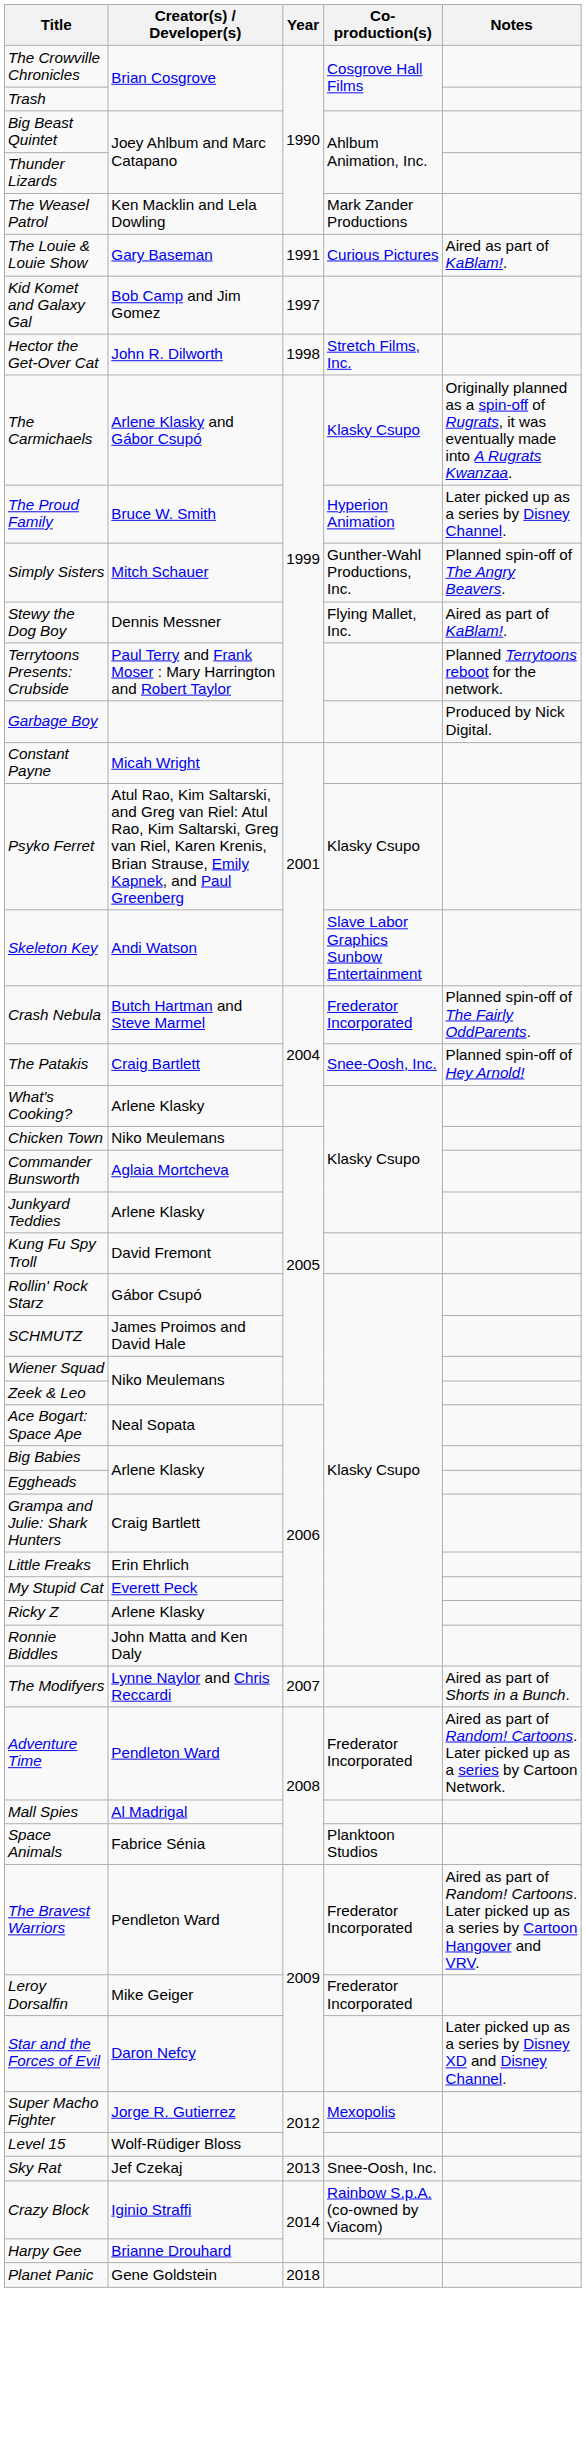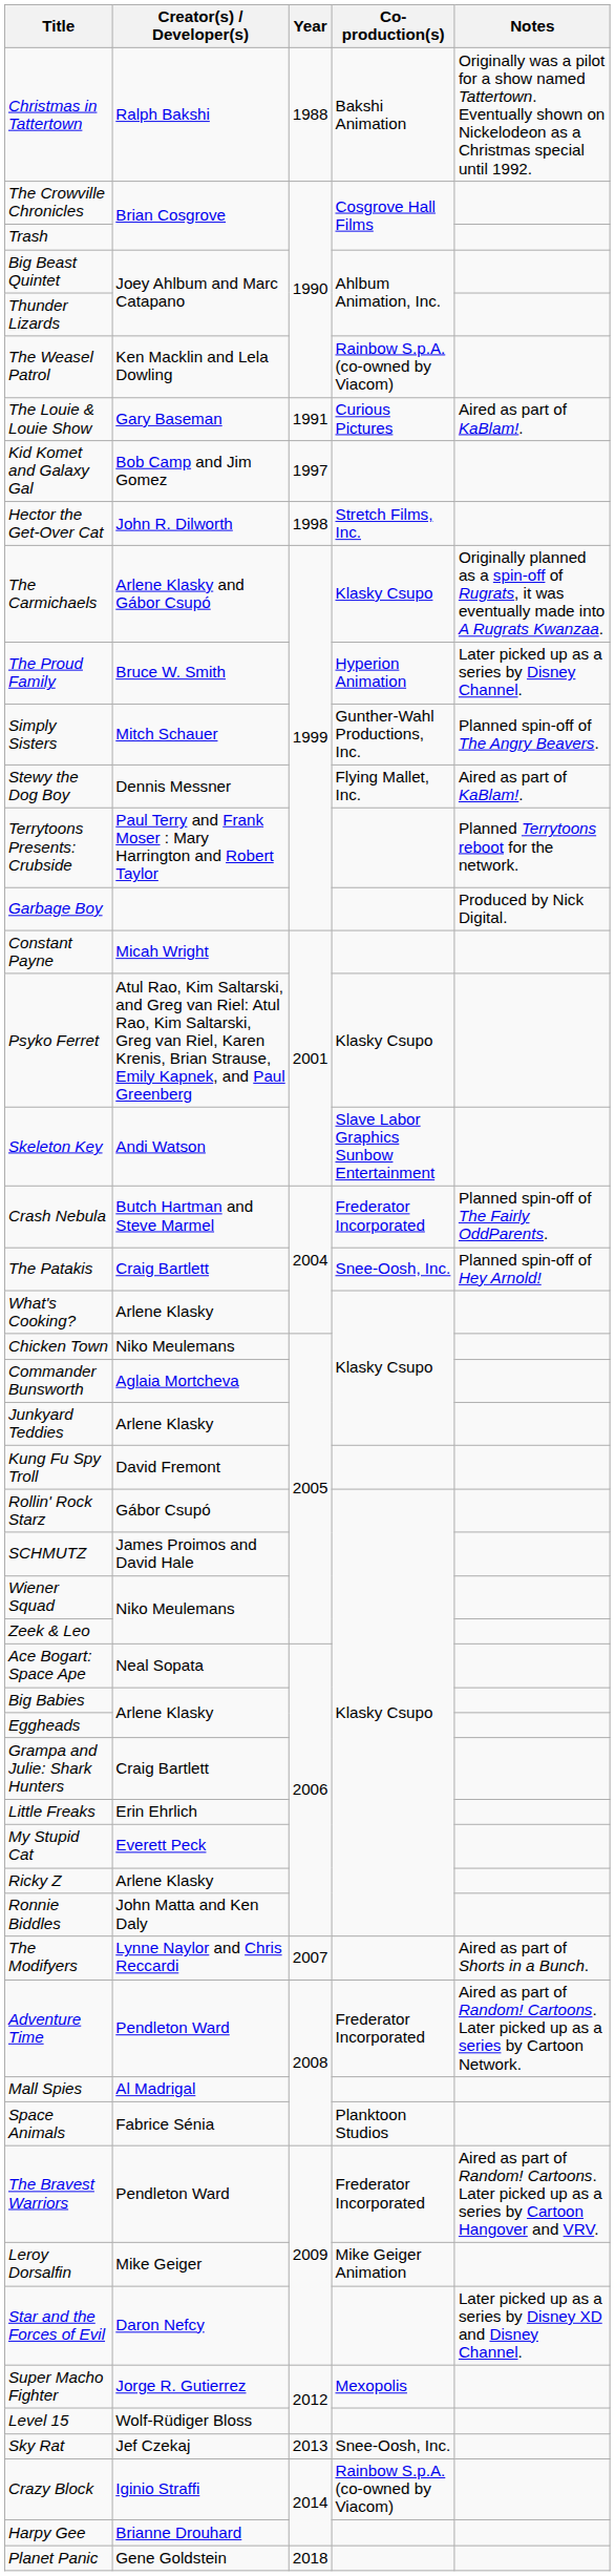 <table class="wikitable sortable">
 <tr>
 <th>Title</th>
 <th>Creator(s) / Developer(s)</th>
 <th>Year</th>
 <th>Co-production(s)</th>
 <th>Notes</th>
+</tr>
+<tr>
+<td><em><a href='#'>Christmas in Tattertown</a></em></td>
+<td><a href='#'>Ralph Bakshi</a></td>
+<td>1988</td>
+<td>Bakshi Animation</td>
+<td>Originally was a pilot for a show named <em>Tattertown</em>. Eventually shown on Nickelodeon as a Christmas special until 1992.</td>
 </tr>
 <tr>
 <td><em>The Crowville Chronicles</em></td>
 <td rowspan="2"><a href='#'>Brian Cosgrove</a></td>
 <td rowspan="5">1990</td>
 <td rowspan="2"><a href='#'>Cosgrove Hall Films</a></td>
 <td></td>
 </tr>
 <tr>
 <td><em>Trash</em></td>
 <td></td>
 </tr>
 <tr>
 <td><em>Big Beast Quintet</em></td>
 <td rowspan="2">Joey Ahlbum and Marc Catapano</td>
 <td rowspan="2">Ahlbum Animation, Inc.</td>
 <td></td>
 </tr>
 <tr>
 <td><em>Thunder Lizards</em></td>
 <td></td>
 </tr>
 <tr>
 <td><em>The Weasel Patrol</em></td>
 <td>Ken Macklin and Lela Dowling</td>
-<td>Mark Zander Productions</td>
+<td><a href='#'>Rainbow S.p.A.</a> (co-owned by Viacom)</td>
 <td></td>
 </tr>
 <tr>
 <td><em>The Louie & Louie Show</em></td>
 <td><a href='#'>Gary Baseman</a></td>
 <td>1991</td>
 <td><a href='#'>Curious Pictures</a></td>
 <td>Aired as part of <em><a href='#'>KaBlam!</a></em>.</td>
 </tr>
 <tr>
 <td><em>Kid Komet and Galaxy Gal</em></td>
 <td><a href='#'>Bob Camp</a> and Jim Gomez</td>
 <td>1997</td>
 <td></td>
 <td></td>
 </tr>
 <tr>
 <td><em>Hector the Get-Over Cat</em></td>
 <td><a href='#'>John R. Dilworth</a></td>
 <td>1998</td>
 <td><a href='#'>Stretch Films, Inc.</a></td>
 <td></td>
 </tr>
 <tr>
 <td><em>The Carmichaels</em></td>
 <td><a href='#'>Arlene Klasky</a> and <a href='#'>Gábor Csupó</a></td>
 <td rowspan="6">1999</td>
 <td><a href='#'>Klasky Csupo</a></td>
 <td>Originally planned as a <a href='#'>spin-off</a> of <em><a href='#'>Rugrats</a></em>, it was eventually made into <em><a href='#'>A Rugrats Kwanzaa</a></em>.</td>
 </tr>
 <tr>
 <td><em><a href='#'>The Proud Family</a></em></td>
 <td><a href='#'>Bruce W. Smith</a></td>
 <td><a href='#'>Hyperion Animation</a></td>
 <td>Later picked up as a series by <a href='#'>Disney Channel</a>.</td>
 </tr>
 <tr>
 <td><em>Simply Sisters</em></td>
 <td><a href='#'>Mitch Schauer</a></td>
 <td>Gunther-Wahl Productions, Inc.</td>
 <td>Planned spin-off of <em><a href='#'>The Angry Beavers</a></em>.</td>
 </tr>
 <tr>
 <td><em>Stewy the Dog Boy</em></td>
 <td>Dennis Messner</td>
 <td>Flying Mallet, Inc.</td>
 <td>Aired as part of <em><a href='#'>KaBlam!</a></em>.</td>
 </tr>
 <tr>
 <td><em>Terrytoons Presents: Crubside</em></td>
 <td><a href='#'>Paul Terry</a> and <a href='#'>Frank Moser</a> : Mary Harrington and <a href='#'>Robert Taylor</a></td>
 <td></td>
 <td>Planned <em><a href='#'>Terrytoons</a></em> <a href='#'>reboot</a> for the network.</td>
 </tr>
 <tr>
 <td><em><a href='#'>Garbage Boy</a></em></td>
 <td></td>
 <td></td>
 <td>Produced by Nick Digital.</td>
 </tr>
 <tr>
 <td><em>Constant Payne</em></td>
 <td><a href='#'>Micah Wright</a></td>
 <td rowspan="3">2001</td>
 <td></td>
 <td></td>
 </tr>
 <tr>
 <td><em>Psyko Ferret</em></td>
 <td>Atul Rao, Kim Saltarski, and Greg van Riel: Atul Rao, Kim Saltarski, Greg van Riel, Karen Krenis, Brian Strause, <a href='#'>Emily Kapnek</a>, and <a href='#'>Paul Greenberg</a></td>
 <td>Klasky Csupo</td>
 <td></td>
 </tr>
 <tr>
 <td><em><a href='#'>Skeleton Key</a></em></td>
 <td><a href='#'>Andi Watson</a></td>
 <td><a href='#'>Slave Labor Graphics</a><br><a href='#'>Sunbow Entertainment</a></td>
 <td></td>
 </tr>
 <tr>
 <td><em>Crash Nebula</em></td>
 <td><a href='#'>Butch Hartman</a> and <a href='#'>Steve Marmel</a></td>
 <td rowspan="3">2004</td>
 <td><a href='#'>Frederator Incorporated</a></td>
 <td>Planned spin-off of <em><a href='#'>The Fairly OddParents</a></em>.</td>
 </tr>
 <tr>
 <td><em> The Patakis</em></td>
 <td><a href='#'>Craig Bartlett</a></td>
 <td><a href='#'>Snee-Oosh, Inc.</a></td>
 <td>Planned spin-off of <em><a href='#'>Hey Arnold!</a></em></td>
 </tr>
 <tr>
 <td><em>What's Cooking?</em></td>
 <td>Arlene Klasky</td>
 <td rowspan="4">Klasky Csupo</td>
 <td></td>
 </tr>
 <tr>
 <td><em>Chicken Town</em></td>
 <td>Niko Meulemans</td>
 <td rowspan="8">2005</td>
 <td></td>
 </tr>
 <tr>
 <td><em>Commander Bunsworth</em></td>
 <td><a href='#'>Aglaia Mortcheva</a></td>
 <td></td>
 </tr>
 <tr>
 <td><em>Junkyard Teddies</em></td>
 <td>Arlene Klasky</td>
 <td></td>
 </tr>
 <tr>
 <td><em>Kung Fu Spy Troll</em></td>
 <td>David Fremont</td>
 <td></td>
 <td></td>
 </tr>
 <tr>
 <td><em>Rollin' Rock Starz</em></td>
 <td>Gábor Csupó</td>
 <td rowspan="12">Klasky Csupo</td>
 <td></td>
 </tr>
 <tr>
 <td><em>SCHMUTZ</em></td>
 <td>James Proimos and David Hale</td>
 <td></td>
 </tr>
 <tr>
 <td><em>Wiener Squad</em></td>
 <td rowspan="2">Niko Meulemans</td>
 <td></td>
 </tr>
 <tr>
 <td><em>Zeek & Leo</em></td>
 <td></td>
 </tr>
 <tr>
 <td><em>Ace Bogart: Space Ape</em></td>
 <td>Neal Sopata</td>
 <td rowspan="8">2006</td>
 <td></td>
 </tr>
 <tr>
 <td><em>Big Babies</em></td>
 <td rowspan="2">Arlene Klasky</td>
 <td></td>
 </tr>
 <tr>
 <td><em>Eggheads</em></td>
 <td></td>
 </tr>
 <tr>
 <td><em>Grampa and Julie: Shark Hunters</em></td>
 <td>Craig Bartlett</td>
 <td></td>
 </tr>
 <tr>
 <td><em>Little Freaks</em></td>
 <td>Erin Ehrlich</td>
 <td></td>
 </tr>
 <tr>
 <td><em>My Stupid Cat</em></td>
 <td><a href='#'>Everett Peck</a></td>
 <td></td>
 </tr>
 <tr>
 <td><em>Ricky Z</em></td>
 <td>Arlene Klasky</td>
 <td></td>
 </tr>
 <tr>
 <td><em>Ronnie Biddles</em></td>
 <td>John Matta and Ken Daly</td>
 <td></td>
 </tr>
 <tr>
 <td><em>The Modifyers</em></td>
 <td><a href='#'>Lynne Naylor</a> and <a href='#'>Chris Reccardi</a></td>
 <td>2007</td>
 <td></td>
 <td>Aired as part of <em>Shorts in a Bunch</em>.</td>
 </tr>
 <tr>
 <td><em><a href='#'>Adventure Time</a></em></td>
 <td><a href='#'>Pendleton Ward</a></td>
 <td rowspan="3">2008</td>
 <td>Frederator Incorporated</td>
 <td>Aired as part of <em><a href='#'>Random! Cartoons</a></em>. Later picked up as a <a href='#'>series</a> by Cartoon Network.</td>
 </tr>
 <tr>
 <td><em>Mall Spies</em></td>
 <td><a href='#'>Al Madrigal</a></td>
 <td></td>
 <td></td>
 </tr>
 <tr>
 <td><em>Space Animals</em></td>
 <td>Fabrice Sénia</td>
 <td>Planktoon Studios</td>
 <td></td>
 </tr>
 <tr>
 <td><em><a href='#'>The Bravest Warriors</a></em></td>
 <td>Pendleton Ward</td>
 <td rowspan="3">2009</td>
 <td>Frederator Incorporated</td>
 <td>Aired as part of <em>Random! Cartoons</em>. Later picked up as a series by <a href='#'>Cartoon Hangover</a> and <a href='#'>VRV</a>.</td>
 </tr>
 <tr>
 <td><em>Leroy Dorsalfin</em></td>
 <td>Mike Geiger</td>
-<td>Frederator Incorporated</td>
+<td>Mike Geiger Animation</td>
 <td></td>
 </tr>
 <tr>
 <td><em><a href='#'>Star and the Forces of Evil</a></em></td>
 <td><a href='#'>Daron Nefcy</a></td>
 <td></td>
 <td>Later picked up as a series by <a href='#'>Disney XD</a> and <a href='#'>Disney Channel</a>.</td>
 </tr>
 <tr>
 <td><em>Super Macho Fighter</em></td>
 <td><a href='#'>Jorge R. Gutierrez</a></td>
 <td rowspan="2">2012</td>
 <td><a href='#'>Mexopolis</a></td>
 <td></td>
 </tr>
 <tr>
 <td><em>Level 15</em></td>
 <td>Wolf-Rüdiger Bloss</td>
 <td></td>
 <td></td>
 </tr>
 <tr>
 <td><em>Sky Rat</em></td>
 <td>Jef Czekaj</td>
 <td>2013</td>
 <td>Snee-Oosh, Inc.</td>
 <td></td>
 </tr>
 <tr>
 <td><em>Crazy Block</em></td>
 <td><a href='#'>Iginio Straffi</a></td>
 <td rowspan="2">2014</td>
 <td><a href='#'>Rainbow S.p.A.</a> (co-owned by Viacom)</td>
 <td></td>
 </tr>
 <tr>
 <td><em>Harpy Gee</em></td>
 <td><a href='#'>Brianne Drouhard</a></td>
 <td></td>
 <td></td>
 </tr>
 <tr>
 <td><em>Planet Panic</em></td>
 <td>Gene Goldstein</td>
 <td>2018</td>
 <td></td>
 <td></td>
 </tr>
 </table>
